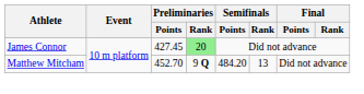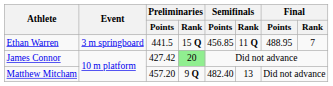 <table class=wikitable style="font-size:90%">
 <tr>
 <th rowspan=2>Athlete</th>
 <th rowspan=2>Event</th>
 <th colspan="2">Preliminaries</th>
 <th colspan="2">Semifinals</th>
 <th colspan="2">Final</th>
 </tr>
 <tr style="font-size:95%">
 <th>Points</th>
 <th>Rank</th>
 <th>Points</th>
 <th>Rank</th>
 <th>Points</th>
 <th>Rank</th>
 </tr>
 <tr align=center>
+<td align=left><a href='#'>Ethan Warren</a></td>
+<td align=left><a href='#'>3 m springboard</a></td>
+<td>441.5</td>
+<td>15 <strong>Q</strong></td>
+<td>456.85</td>
+<td>11 <strong>Q</strong></td>
+<td>488.95</td>
+<td>7</td>
+</tr>
+<tr align=center>
 <td align=left><a href='#'>James Connor</a></td>
 <td rowspan=2 align=left><a href='#'>10 m platform</a></td>
-<td>427.45</td>
+<td>427.42</td>
 <td style="background: lightgreen;">20</td>
 <td colspan=4>Did not advance</td>
 </tr>
 <tr align=center>
 <td align=left><a href='#'>Matthew Mitcham</a></td>
-<td>452.70</td>
+<td>457.20</td>
 <td>9 <strong>Q</strong></td>
-<td>484.20</td>
+<td>482.40</td>
 <td>13</td>
 <td colspan=2>Did not advance</td>
 </tr>
 </table>
